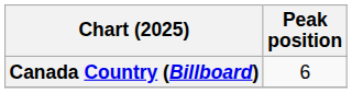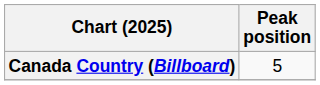 <table class="wikitable sortable plainrowheaders" style="text-align:center;">
 <tr>
 <th scope="col">Chart (2025)</th>
 <th scope="col">Peak<br>position</th>
 </tr>
 <tr>
 <th scope="row">Canada <a href='#'>Country</a> (<em><a href='#'>Billboard</a></em>)</th>
-<td>6</td>
+<td>5</td>
 </tr>
 <tr>
 </tr>
 </table>
